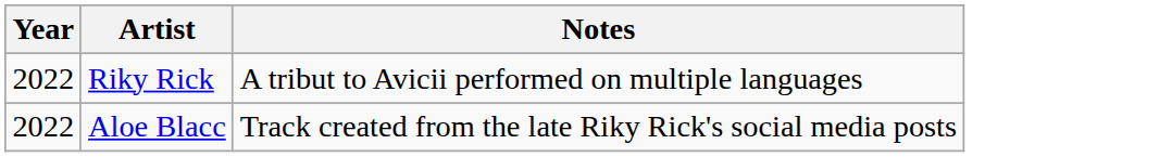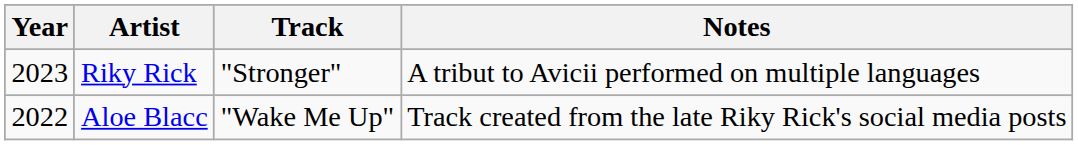 <table class="wikitable">
 <tr>
 <th>Year</th>
 <th>Artist</th>
+<th>Track</th>
 <th>Notes</th>
 </tr>
 <tr>
-<td>2022</td>
+<td>2023</td>
 <td><a href='#'>Riky Rick</a></td>
+<td>"Stronger"</td>
 <td>A tribut to Avicii performed on multiple languages</td>
 </tr>
 <tr>
 <td>2022</td>
 <td><a href='#'>Aloe Blacc</a></td>
+<td>"Wake Me Up"</td>
 <td>Track created from the late Riky Rick's social media posts</td>
 </tr>
 </table>
